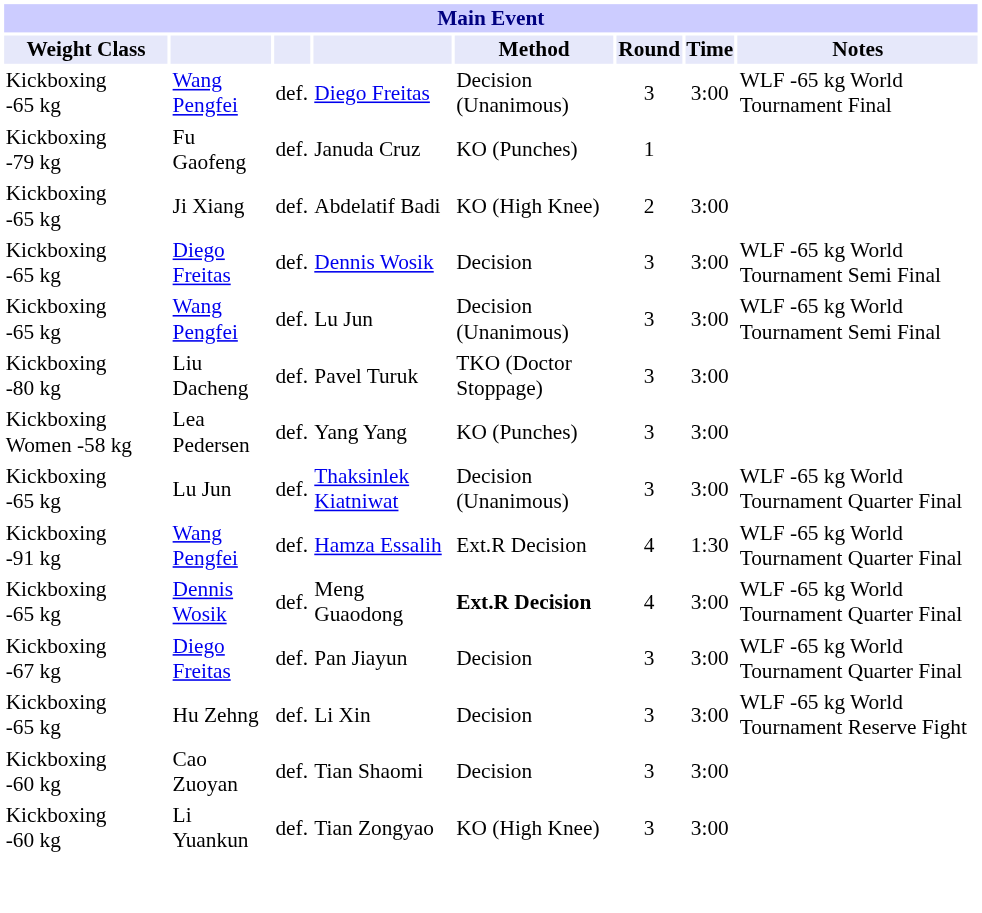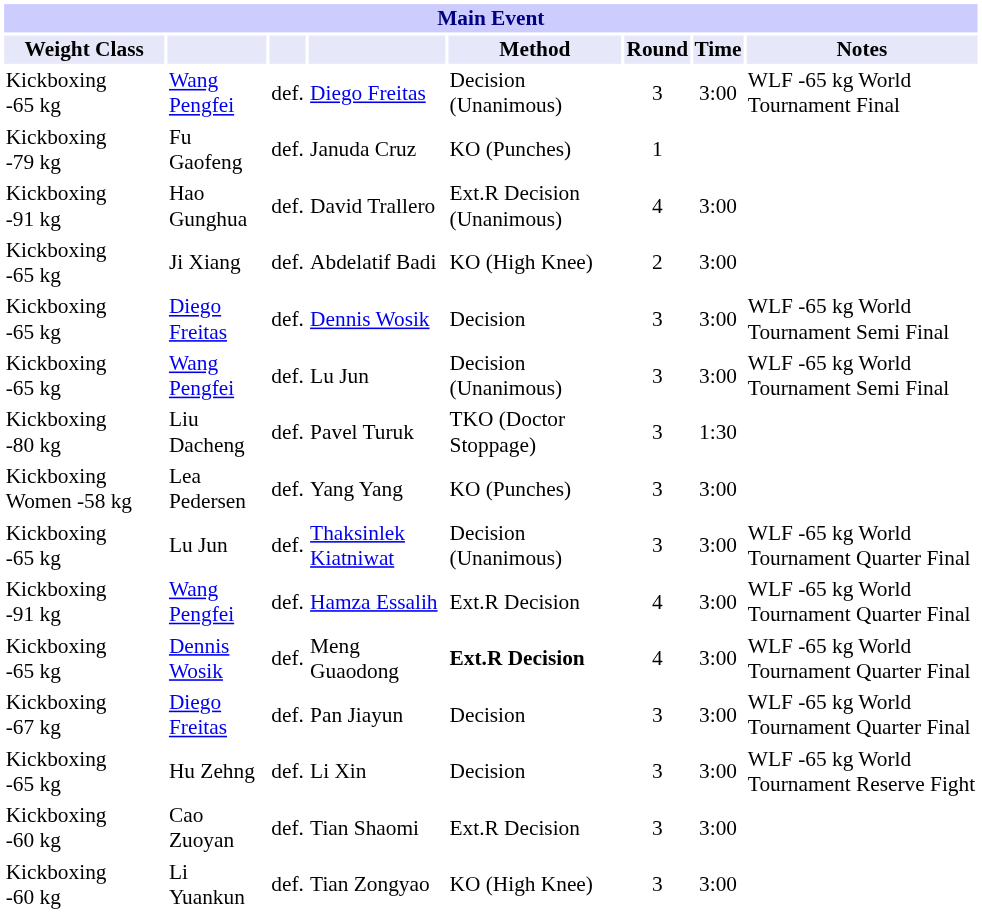 <table class="toccolours" style="font-size: 85%;">
 <tr>
 <th colspan="8" style="background-color: #ccf; color: #000080; text-align: center;"><strong>Main Event</strong></th>
 </tr>
 <tr>
 <th colspan="1" style="background-color: #E6E8FA; color: #000000; text-align: center;">Weight Class</th>
 <th colspan="1" style="background-color: #E6E8FA; color: #000000; text-align: center;"></th>
 <th colspan="1" style="background-color: #E6E8FA; color: #000000; text-align: center;"></th>
 <th colspan="1" style="background-color: #E6E8FA; color: #000000; text-align: center;"></th>
 <th colspan="1" style="background-color: #E6E8FA; color: #000000; text-align: center;">Method</th>
 <th colspan="1" style="background-color: #E6E8FA; color: #000000; text-align: center;">Round</th>
 <th colspan="1" style="background-color: #E6E8FA; color: #000000; text-align: center;">Time</th>
 <th colspan="1" style="background-color: #E6E8FA; color: #000000; text-align: center;">Notes</th>
 </tr>
 <tr>
 <td>Kickboxing -65 kg</td>
 <td> <a href='#'>Wang Pengfei</a></td>
 <td align=center>def.</td>
 <td> <a href='#'>Diego Freitas</a></td>
 <td>Decision (Unanimous)</td>
 <td align=center>3</td>
 <td align=center>3:00</td>
 <td>WLF -65 kg World Tournament Final</td>
 </tr>
 <tr>
 <td>Kickboxing -79 kg</td>
 <td> Fu Gaofeng</td>
 <td align=center>def.</td>
 <td> Januda Cruz</td>
 <td>KO (Punches)</td>
 <td align=center>1</td>
 <td align=center></td>
+<td></td>
+</tr>
+<tr>
+<td>Kickboxing -91 kg</td>
+<td> Hao Gunghua</td>
+<td align=center>def.</td>
+<td> David Trallero</td>
+<td>Ext.R Decision (Unanimous)</td>
+<td align=center>4</td>
+<td align=center>3:00</td>
 <td></td>
 </tr>
 <tr>
 <td>Kickboxing -65 kg</td>
 <td> Ji Xiang</td>
 <td align=center>def.</td>
 <td> Abdelatif Badi</td>
 <td>KO (High Knee)</td>
 <td align=center>2</td>
 <td align=center>3:00</td>
 <td></td>
 </tr>
 <tr>
 <td>Kickboxing -65 kg</td>
 <td> <a href='#'>Diego Freitas</a></td>
 <td align=center>def.</td>
 <td> <a href='#'>Dennis Wosik</a></td>
 <td>Decision</td>
 <td align=center>3</td>
 <td align=center>3:00</td>
 <td>WLF -65 kg World Tournament Semi Final</td>
 </tr>
 <tr>
 <td>Kickboxing -65 kg</td>
 <td> <a href='#'>Wang Pengfei</a></td>
 <td align=center>def.</td>
 <td> Lu Jun</td>
 <td>Decision (Unanimous)</td>
 <td align=center>3</td>
 <td align=center>3:00</td>
 <td>WLF -65 kg World Tournament Semi Final</td>
 </tr>
 <tr>
 <td>Kickboxing -80 kg</td>
 <td> Liu Dacheng</td>
 <td align=center>def.</td>
 <td> Pavel Turuk</td>
 <td>TKO (Doctor Stoppage)</td>
 <td align=center>3</td>
-<td align=center>3:00</td>
+<td align=center>1:30</td>
 <td></td>
 </tr>
 <tr>
 <td>Kickboxing Women -58 kg</td>
 <td> Lea Pedersen</td>
 <td align=center>def.</td>
 <td> Yang Yang</td>
 <td>KO (Punches)</td>
 <td align=center>3</td>
 <td align=center>3:00</td>
 <td></td>
 </tr>
 <tr>
 <td>Kickboxing -65 kg</td>
 <td> Lu Jun</td>
 <td align=center>def.</td>
 <td> <a href='#'>Thaksinlek Kiatniwat</a></td>
 <td>Decision (Unanimous)</td>
 <td align=center>3</td>
 <td align=center>3:00</td>
 <td>WLF -65 kg World Tournament Quarter Final</td>
 </tr>
 <tr>
 <td>Kickboxing -91 kg</td>
 <td> <a href='#'>Wang Pengfei</a></td>
 <td align=center>def.</td>
 <td> <a href='#'>Hamza Essalih</a></td>
 <td>Ext.R Decision</td>
 <td align=center>4</td>
-<td align=center>1:30</td>
+<td align=center>3:00</td>
 <td>WLF -65 kg World Tournament Quarter Final</td>
 </tr>
 <tr>
 <td>Kickboxing -65 kg</td>
 <td> <a href='#'>Dennis Wosik</a></td>
 <td align=center>def.</td>
 <td> Meng Guaodong</td>
 <td><strong>Ext.R Decision</strong></td>
 <td align=center>4</td>
 <td align=center>3:00</td>
 <td>WLF -65 kg World Tournament Quarter Final</td>
 </tr>
 <tr>
 <td>Kickboxing -67 kg</td>
 <td> <a href='#'>Diego Freitas</a></td>
 <td align=center>def.</td>
 <td> Pan Jiayun</td>
 <td>Decision</td>
 <td align=center>3</td>
 <td align=center>3:00</td>
 <td>WLF -65 kg World Tournament Quarter Final</td>
 </tr>
 <tr>
 <td>Kickboxing -65 kg</td>
 <td> Hu Zehng</td>
 <td align=center>def.</td>
 <td> Li Xin</td>
 <td>Decision</td>
 <td align=center>3</td>
 <td align=center>3:00</td>
 <td>WLF -65 kg World Tournament Reserve Fight</td>
 </tr>
 <tr>
 <td>Kickboxing -60 kg</td>
 <td> Cao Zuoyan</td>
 <td align=center>def.</td>
 <td> Tian Shaomi</td>
-<td>Decision</td>
+<td>Ext.R Decision</td>
 <td align=center>3</td>
 <td align=center>3:00</td>
 <td></td>
 </tr>
 <tr>
 <td>Kickboxing -60 kg</td>
 <td> Li Yuankun</td>
 <td align=center>def.</td>
 <td> Tian Zongyao</td>
 <td>KO (High Knee)</td>
 <td align=center>3</td>
 <td align=center>3:00</td>
 <td></td>
 </tr>
 <tr>
 </tr>
 </table>
